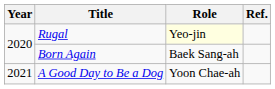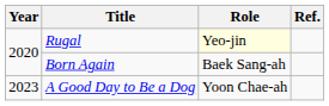 <table class="wikitable">
 <tr>
 <th>Year</th>
 <th>Title</th>
 <th>Role</th>
 <th>Ref.</th>
 </tr>
 <tr>
 <td rowspan="2">2020</td>
 <td><em><a href='#'>Rugal</a></em></td>
 <td style="background: lightyellow;">Yeo-jin</td>
 <td></td>
 </tr>
 <tr>
 <td><em><a href='#'>Born Again</a></em></td>
 <td>Baek Sang-ah</td>
 <td></td>
 </tr>
 <tr>
-<td>2021</td>
+<td>2023</td>
 <td><em><a href='#'>A Good Day to Be a Dog</a></em></td>
 <td>Yoon Chae-ah</td>
 <td></td>
 </tr>
 </table>
